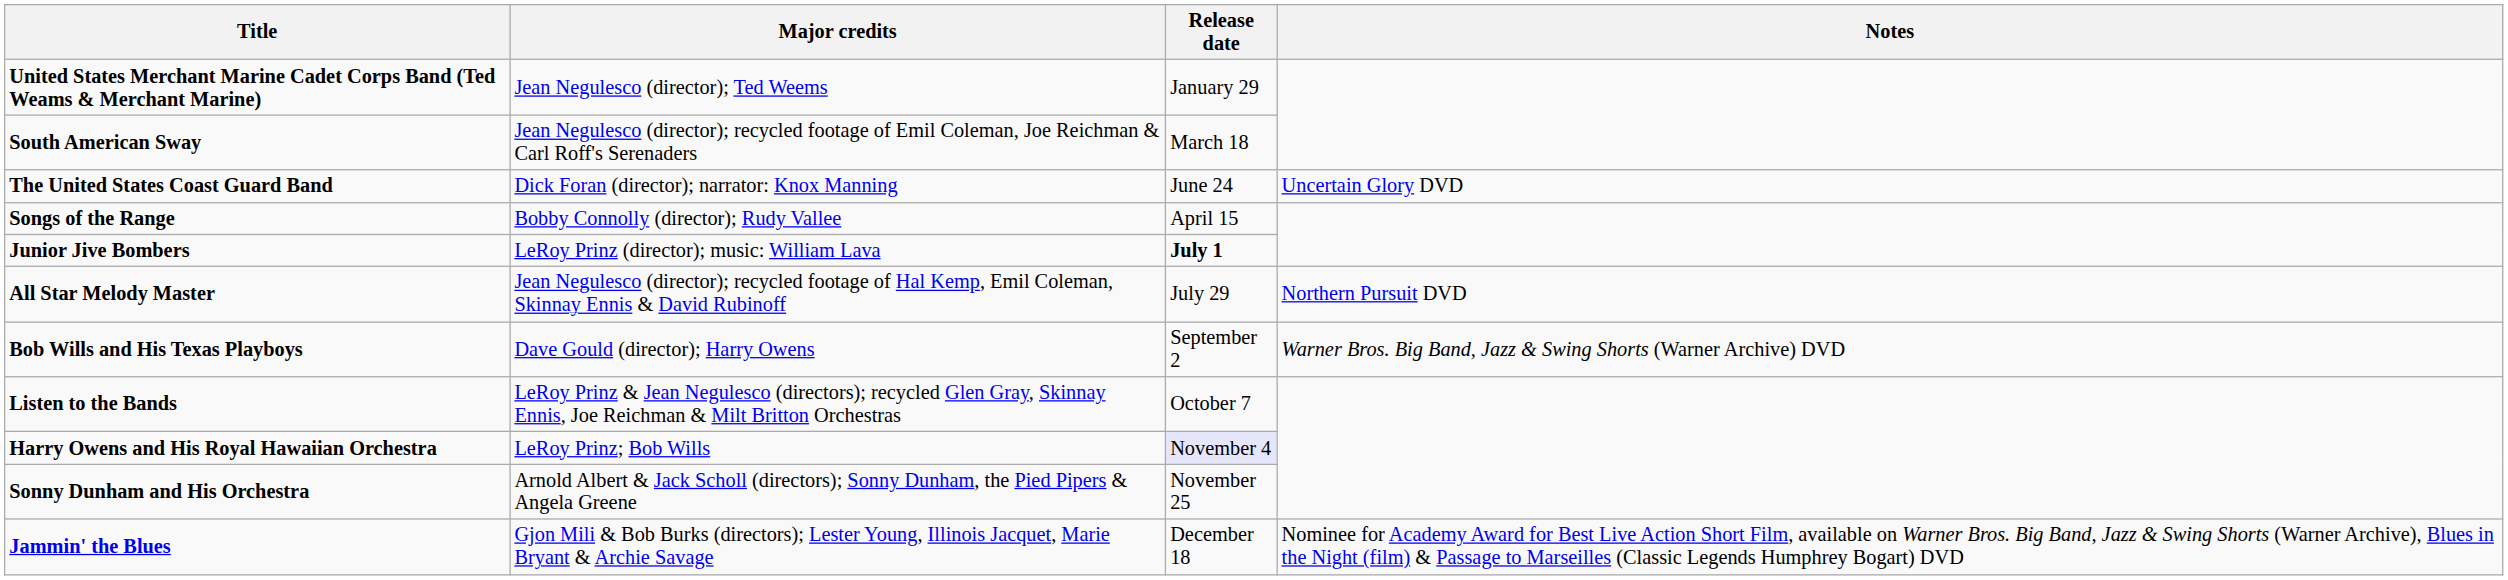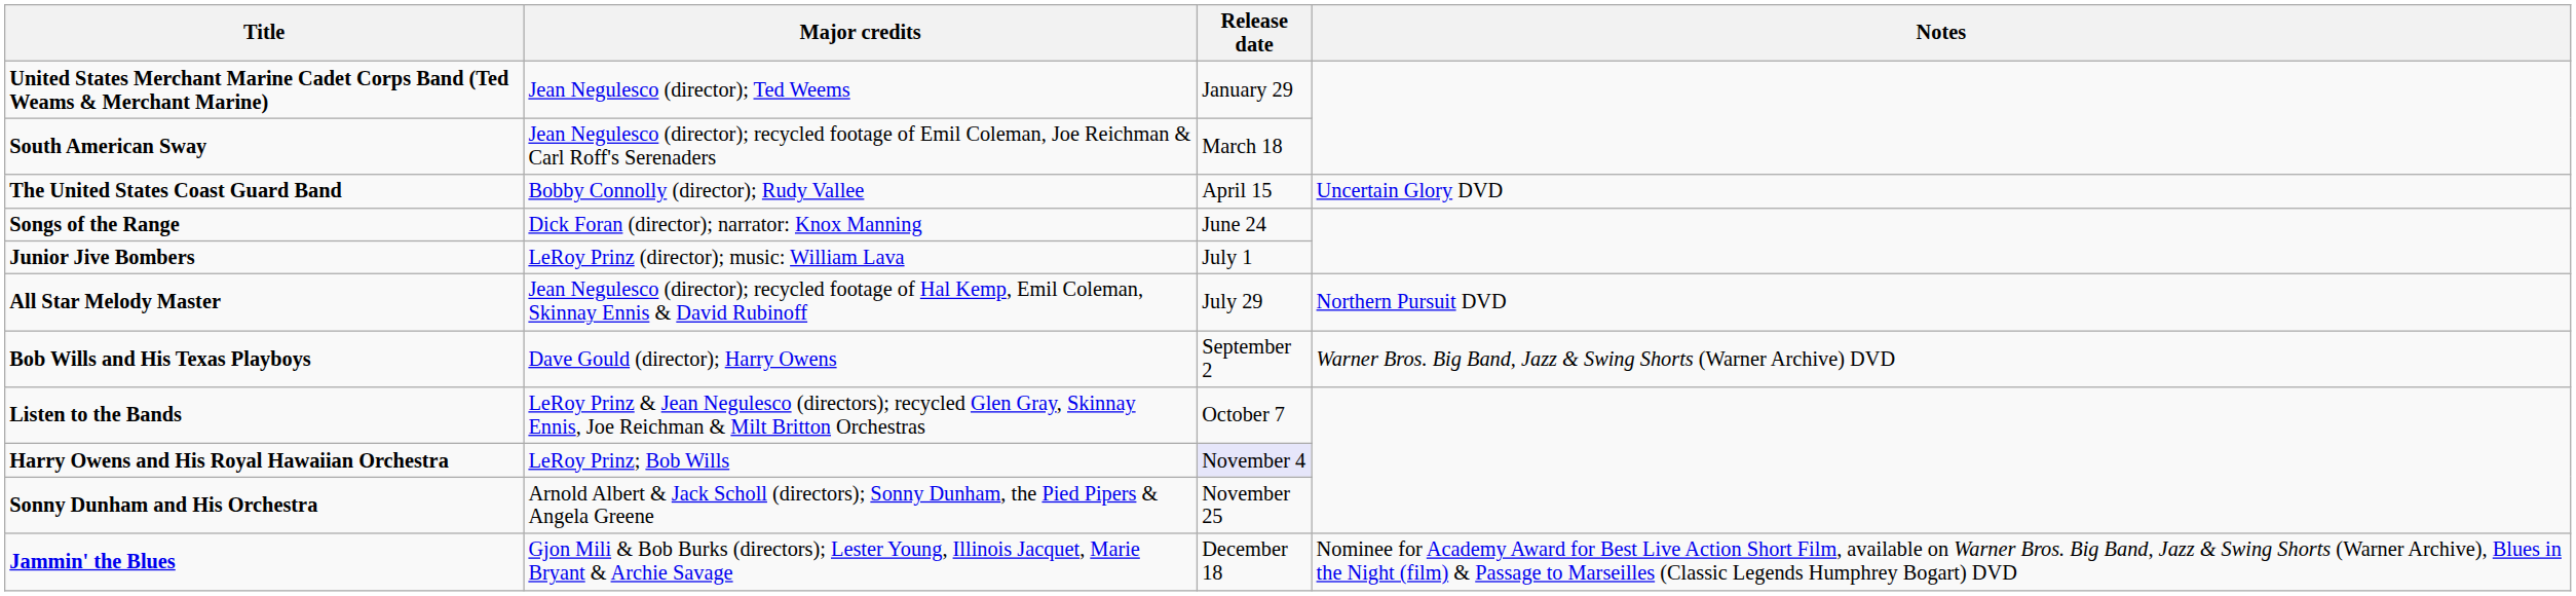 <table class="wikitable sortable" border="1">
 <tr>
 <th>Title</th>
 <th>Major credits</th>
 <th>Release date</th>
 <th>Notes</th>
 </tr>
 <tr>
 <td><strong>United States Merchant Marine Cadet Corps Band (Ted Weams & Merchant Marine)</strong></td>
 <td><a href='#'>Jean Negulesco</a> (director); <a href='#'>Ted Weems</a></td>
 <td>January 29</td>
 </tr>
 <tr>
 <td><strong>South American Sway</strong></td>
 <td><a href='#'>Jean Negulesco</a> (director); recycled footage of Emil Coleman, Joe Reichman & Carl Roff's Serenaders</td>
 <td>March 18</td>
 </tr>
 <tr>
 <td><strong>The United States Coast Guard Band</strong></td>
-<td><a href='#'>Dick Foran</a> (director); narrator: <a href='#'>Knox Manning</a></td>
-<td>June 24</td>
+<td><a href='#'>Bobby Connolly</a> (director); <a href='#'>Rudy Vallee</a></td>
+<td>April 15</td>
 <td><a href='#'>Uncertain Glory</a> DVD</td>
 </tr>
 <tr>
 <td><strong>Songs of the Range</strong></td>
-<td><a href='#'>Bobby Connolly</a> (director); <a href='#'>Rudy Vallee</a></td>
-<td>April 15</td>
+<td><a href='#'>Dick Foran</a> (director); narrator: <a href='#'>Knox Manning</a></td>
+<td>June 24</td>
 </tr>
 <tr>
 <td><strong>Junior Jive Bombers</strong></td>
 <td><a href='#'>LeRoy Prinz</a> (director); music: <a href='#'>William Lava</a></td>
-<td><strong>July 1</strong></td>
+<td>July 1</td>
 </tr>
 <tr>
 <td><strong>All Star Melody Master</strong></td>
 <td><a href='#'>Jean Negulesco</a> (director); recycled footage of <a href='#'>Hal Kemp</a>, Emil Coleman, <a href='#'>Skinnay Ennis</a> & <a href='#'>David Rubinoff</a></td>
 <td>July 29</td>
 <td><a href='#'>Northern Pursuit</a> DVD</td>
 </tr>
 <tr>
 <td><strong>Bob Wills and His Texas Playboys</strong></td>
 <td><a href='#'>Dave Gould</a> (director); <a href='#'>Harry Owens</a></td>
 <td>September 2</td>
 <td><em>Warner Bros. Big Band, Jazz & Swing Shorts</em> (Warner Archive) DVD</td>
 </tr>
 <tr>
 <td><strong>Listen to the Bands</strong></td>
 <td><a href='#'>LeRoy Prinz</a> & <a href='#'>Jean Negulesco</a> (directors); recycled <a href='#'>Glen Gray</a>, <a href='#'>Skinnay Ennis</a>, Joe Reichman & <a href='#'>Milt Britton</a> Orchestras</td>
 <td>October 7</td>
 </tr>
 <tr>
 <td><strong>Harry Owens and His Royal Hawaiian Orchestra</strong></td>
 <td><a href='#'>LeRoy Prinz</a>; <a href='#'>Bob Wills</a></td>
 <td style="background: lavender;">November 4</td>
 </tr>
 <tr>
 <td><strong>Sonny Dunham and His Orchestra</strong></td>
 <td>Arnold Albert & <a href='#'>Jack Scholl</a> (directors); <a href='#'>Sonny Dunham</a>, the <a href='#'>Pied Pipers</a> & Angela Greene</td>
 <td>November 25</td>
 </tr>
 <tr>
 <td><strong><a href='#'>Jammin' the Blues</a></strong></td>
 <td><a href='#'>Gjon Mili</a> & Bob Burks (directors); <a href='#'>Lester Young</a>, <a href='#'>Illinois Jacquet</a>, <a href='#'>Marie Bryant</a> & <a href='#'>Archie Savage</a></td>
 <td>December 18</td>
 <td>Nominee for <a href='#'>Academy Award for Best Live Action Short Film</a>, available on <em>Warner Bros. Big Band, Jazz & Swing Shorts</em> (Warner Archive), <a href='#'>Blues in the Night (film)</a> & <a href='#'>Passage to Marseilles</a> (Classic Legends Humphrey Bogart) DVD</td>
 </tr>
 </table>
